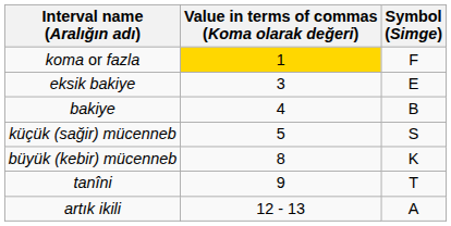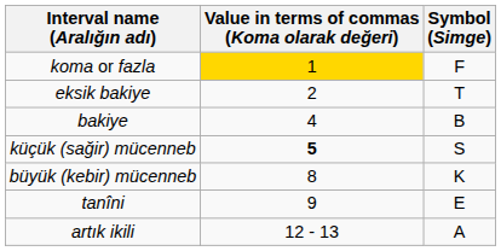 <table class="wikitable" style="text-align:center">
 <tr>
 <th>Interval name<br>(<em>Aralığın adı</em>)</th>
 <th>Value in terms of commas<br>(<em>Koma olarak değeri</em>)</th>
 <th>Symbol<br>(<em>Simge</em>)</th>
 </tr>
 <tr>
 <td><em>koma</em> or <em>fazla</em></td>
 <td style="background: gold;">1</td>
 <td>F</td>
 </tr>
 <tr>
 <td><em>eksik bakiye</em></td>
-<td>3</td>
-<td>E</td>
+<td>2</td>
+<td>T</td>
 </tr>
 <tr>
 <td><em>bakiye</em></td>
 <td>4</td>
 <td>B</td>
 </tr>
 <tr>
 <td><em>küçük (sağir) mücenneb</em></td>
-<td>5</td>
+<td><strong>5</strong></td>
 <td>S</td>
 </tr>
 <tr>
 <td><em>büyük (kebir) mücenneb</em></td>
 <td>8</td>
 <td>K</td>
 </tr>
 <tr>
 <td><em>tanîni</em></td>
 <td>9</td>
-<td>T</td>
+<td>E</td>
 </tr>
 <tr>
 <td><em>artık ikili</em></td>
 <td>12 - 13</td>
 <td>A</td>
 </tr>
 </table>
